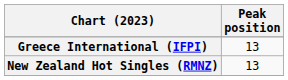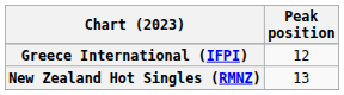 <table class="wikitable sortable plainrowheaders" style="text-align:center">
 <tr>
 <th scope="col">Chart (2023)</th>
 <th scope="col">Peak<br>position</th>
 </tr>
 <tr>
 </tr>
 <tr>
 </tr>
 <tr>
 <th scope="row">Greece International (<a href='#'>IFPI</a>)</th>
-<td>13</td>
+<td>12</td>
 </tr>
 <tr>
 <th scope="row">New Zealand Hot Singles (<a href='#'>RMNZ</a>)</th>
 <td>13</td>
 </tr>
 <tr>
 </tr>
 <tr>
 </tr>
 <tr>
 </tr>
 <tr>
 </tr>
 <tr>
 </tr>
 </table>
